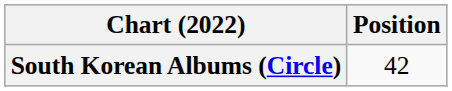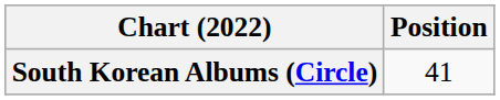 <table class="wikitable plainrowheaders" style="text-align:center">
 <tr>
 <th scope="col">Chart (2022)</th>
 <th scope="col">Position</th>
 </tr>
 <tr>
 <th scope="row">South Korean Albums (<a href='#'>Circle</a>)</th>
-<td>42</td>
+<td>41</td>
 </tr>
 </table>
